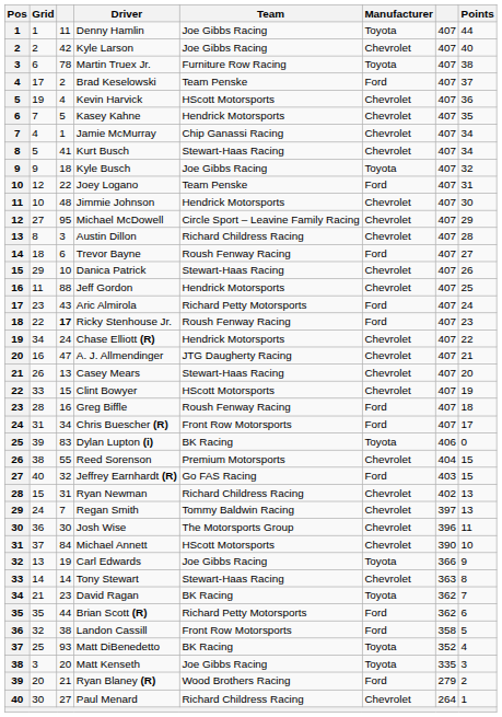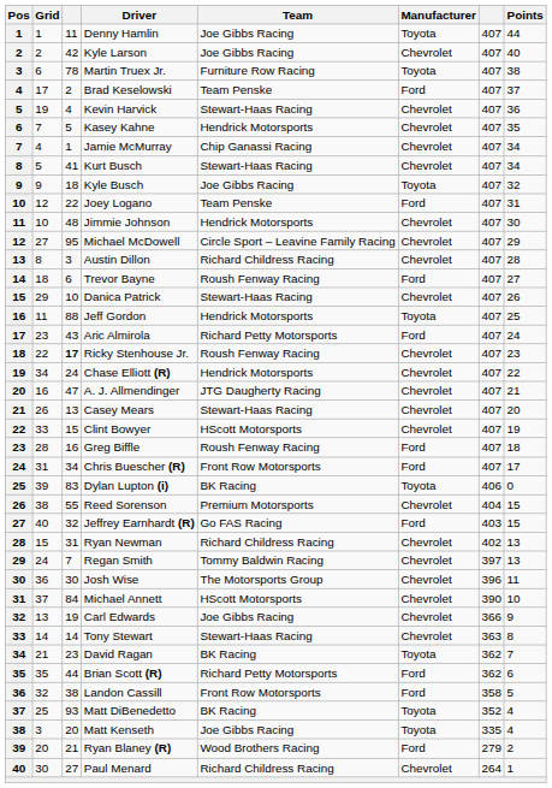 <table class="wikitable" style="font-size:95%">
 <tr>
 <th>Pos</th>
 <th>Grid</th>
 <th></th>
 <th>Driver</th>
 <th>Team</th>
 <th>Manufacturer</th>
 <th></th>
 <th>Points</th>
 </tr>
 <tr>
 <th scope="row">1</th>
 <td>1</td>
 <td>11</td>
 <td>Denny Hamlin</td>
 <td>Joe Gibbs Racing</td>
 <td>Toyota</td>
 <td>407</td>
 <td>44</td>
 </tr>
 <tr>
 <th scope="row">2</th>
 <td>2</td>
 <td>42</td>
 <td>Kyle Larson</td>
 <td>Joe Gibbs Racing</td>
 <td>Chevrolet</td>
 <td>407</td>
 <td>40</td>
 </tr>
 <tr>
 <th scope="row">3</th>
 <td>6</td>
 <td>78</td>
 <td>Martin Truex Jr.</td>
 <td>Furniture Row Racing</td>
 <td>Toyota</td>
 <td>407</td>
 <td>38</td>
 </tr>
 <tr>
 <th scope="row">4</th>
 <td>17</td>
 <td>2</td>
 <td>Brad Keselowski</td>
 <td>Team Penske</td>
 <td>Ford</td>
 <td>407</td>
 <td>37</td>
 </tr>
 <tr>
 <th scope="row">5</th>
 <td>19</td>
 <td>4</td>
 <td>Kevin Harvick</td>
-<td>HScott Motorsports</td>
+<td>Stewart-Haas Racing</td>
 <td>Chevrolet</td>
 <td>407</td>
 <td>36</td>
 </tr>
 <tr>
 <th scope="row">6</th>
 <td>7</td>
 <td>5</td>
 <td>Kasey Kahne</td>
 <td>Hendrick Motorsports</td>
 <td>Chevrolet</td>
 <td>407</td>
 <td>35</td>
 </tr>
 <tr>
 <th scope="row">7</th>
 <td>4</td>
 <td>1</td>
 <td>Jamie McMurray</td>
 <td>Chip Ganassi Racing</td>
 <td>Chevrolet</td>
 <td>407</td>
 <td>34</td>
 </tr>
 <tr>
 <th scope="row">8</th>
 <td>5</td>
 <td>41</td>
 <td>Kurt Busch</td>
 <td>Stewart-Haas Racing</td>
 <td>Chevrolet</td>
 <td>407</td>
 <td>34</td>
 </tr>
 <tr>
 <th scope="row">9</th>
 <td>9</td>
 <td>18</td>
 <td>Kyle Busch</td>
 <td>Joe Gibbs Racing</td>
 <td>Toyota</td>
 <td>407</td>
 <td>32</td>
 </tr>
 <tr>
 <th scope="row">10</th>
 <td>12</td>
 <td>22</td>
 <td>Joey Logano</td>
 <td>Team Penske</td>
 <td>Ford</td>
 <td>407</td>
 <td>31</td>
 </tr>
 <tr>
 <th scope="row">11</th>
 <td>10</td>
 <td>48</td>
 <td>Jimmie Johnson</td>
 <td>Hendrick Motorsports</td>
 <td>Chevrolet</td>
 <td>407</td>
 <td>30</td>
 </tr>
 <tr>
 <th scope="row">12</th>
 <td>27</td>
 <td>95</td>
 <td>Michael McDowell</td>
 <td>Circle Sport – Leavine Family Racing</td>
 <td>Chevrolet</td>
 <td>407</td>
 <td>29</td>
 </tr>
 <tr>
 <th scope="row">13</th>
 <td>8</td>
 <td>3</td>
 <td>Austin Dillon</td>
 <td>Richard Childress Racing</td>
 <td>Chevrolet</td>
 <td>407</td>
 <td>28</td>
 </tr>
 <tr>
 <th scope="row">14</th>
 <td>18</td>
 <td>6</td>
 <td>Trevor Bayne</td>
 <td>Roush Fenway Racing</td>
 <td>Ford</td>
 <td>407</td>
 <td>27</td>
 </tr>
 <tr>
 <th scope="row">15</th>
 <td>29</td>
 <td>10</td>
 <td>Danica Patrick</td>
 <td>Stewart-Haas Racing</td>
 <td>Chevrolet</td>
 <td>407</td>
 <td>26</td>
 </tr>
 <tr>
 <th scope="row">16</th>
 <td>11</td>
 <td>88</td>
 <td>Jeff Gordon</td>
 <td>Hendrick Motorsports</td>
-<td>Chevrolet</td>
+<td>Toyota</td>
 <td>407</td>
 <td>25</td>
 </tr>
 <tr>
 <th scope="row">17</th>
 <td>23</td>
 <td>43</td>
 <td>Aric Almirola</td>
 <td>Richard Petty Motorsports</td>
 <td>Ford</td>
 <td>407</td>
 <td>24</td>
 </tr>
 <tr>
 <th scope="row">18</th>
 <td>22</td>
 <td><strong>17</strong></td>
 <td>Ricky Stenhouse Jr.</td>
 <td>Roush Fenway Racing</td>
-<td>Ford</td>
+<td>Chevrolet</td>
 <td>407</td>
 <td>23</td>
 </tr>
 <tr>
 <th scope="row">19</th>
 <td>34</td>
 <td>24</td>
 <td>Chase Elliott <strong>(R)</strong></td>
 <td>Hendrick Motorsports</td>
 <td>Chevrolet</td>
 <td>407</td>
 <td>22</td>
 </tr>
 <tr>
 <th scope="row">20</th>
 <td>16</td>
 <td>47</td>
 <td>A. J. Allmendinger</td>
 <td>JTG Daugherty Racing</td>
 <td>Chevrolet</td>
 <td>407</td>
 <td>21</td>
 </tr>
 <tr>
 <th scope="row">21</th>
 <td>26</td>
 <td>13</td>
 <td>Casey Mears</td>
 <td>Stewart-Haas Racing</td>
 <td>Chevrolet</td>
 <td>407</td>
 <td>20</td>
 </tr>
 <tr>
 <th scope="row">22</th>
 <td>33</td>
 <td>15</td>
 <td>Clint Bowyer</td>
 <td>HScott Motorsports</td>
 <td>Chevrolet</td>
 <td>407</td>
 <td>19</td>
 </tr>
 <tr>
 <th scope="row">23</th>
 <td>28</td>
 <td>16</td>
 <td>Greg Biffle</td>
 <td>Roush Fenway Racing</td>
 <td>Ford</td>
 <td>407</td>
 <td>18</td>
 </tr>
 <tr>
 <th scope="row">24</th>
 <td>31</td>
 <td>34</td>
 <td>Chris Buescher <strong>(R)</strong></td>
 <td>Front Row Motorsports</td>
 <td>Ford</td>
 <td>407</td>
 <td>17</td>
 </tr>
 <tr>
 <th scope="row">25</th>
 <td>39</td>
 <td>83</td>
 <td>Dylan Lupton <strong>(i)</strong></td>
 <td>BK Racing</td>
 <td>Toyota</td>
 <td>406</td>
 <td>0</td>
 </tr>
 <tr>
 <th scope="row">26</th>
 <td>38</td>
 <td>55</td>
 <td>Reed Sorenson</td>
 <td>Premium Motorsports</td>
 <td>Chevrolet</td>
 <td>404</td>
 <td>15</td>
 </tr>
 <tr>
 <th scope="row">27</th>
 <td>40</td>
 <td>32</td>
 <td>Jeffrey Earnhardt <strong>(R)</strong></td>
 <td>Go FAS Racing</td>
 <td>Ford</td>
 <td>403</td>
 <td>15</td>
 </tr>
 <tr>
 <th scope="row">28</th>
 <td>15</td>
 <td>31</td>
 <td>Ryan Newman</td>
 <td>Richard Childress Racing</td>
 <td>Chevrolet</td>
 <td>402</td>
 <td>13</td>
 </tr>
 <tr>
 <th scope="row">29</th>
 <td>24</td>
 <td>7</td>
 <td>Regan Smith</td>
 <td>Tommy Baldwin Racing</td>
 <td>Chevrolet</td>
 <td>397</td>
 <td>13</td>
 </tr>
 <tr>
 <th scope="row">30</th>
 <td>36</td>
 <td>30</td>
 <td>Josh Wise</td>
 <td>The Motorsports Group</td>
 <td>Chevrolet</td>
 <td>396</td>
 <td>11</td>
 </tr>
 <tr>
 <th scope="row">31</th>
 <td>37</td>
 <td>84</td>
 <td>Michael Annett</td>
 <td>HScott Motorsports</td>
 <td>Chevrolet</td>
 <td>390</td>
 <td>10</td>
 </tr>
 <tr>
 <th scope="row">32</th>
 <td>13</td>
 <td>19</td>
 <td>Carl Edwards</td>
 <td>Joe Gibbs Racing</td>
-<td>Toyota</td>
+<td>Chevrolet</td>
 <td>366</td>
 <td>9</td>
 </tr>
 <tr>
 <th scope="row">33</th>
 <td>14</td>
 <td>14</td>
 <td>Tony Stewart</td>
 <td>Stewart-Haas Racing</td>
 <td>Chevrolet</td>
 <td>363</td>
 <td>8</td>
 </tr>
 <tr>
 <th scope="row">34</th>
 <td>21</td>
 <td>23</td>
 <td>David Ragan</td>
 <td>BK Racing</td>
 <td>Toyota</td>
 <td>362</td>
 <td>7</td>
 </tr>
 <tr>
 <th scope="row">35</th>
 <td>35</td>
 <td>44</td>
 <td>Brian Scott <strong>(R)</strong></td>
 <td>Richard Petty Motorsports</td>
 <td>Ford</td>
 <td>362</td>
 <td>6</td>
 </tr>
 <tr>
 <th scope="row">36</th>
 <td>32</td>
 <td>38</td>
 <td>Landon Cassill</td>
 <td>Front Row Motorsports</td>
 <td>Ford</td>
 <td>358</td>
 <td>5</td>
 </tr>
 <tr>
 <th scope="row">37</th>
 <td>25</td>
 <td>93</td>
 <td>Matt DiBenedetto</td>
 <td>BK Racing</td>
 <td>Toyota</td>
 <td>352</td>
 <td>4</td>
 </tr>
 <tr>
 <th scope="row">38</th>
 <td>3</td>
 <td>20</td>
 <td>Matt Kenseth</td>
 <td>Joe Gibbs Racing</td>
 <td>Toyota</td>
 <td>335</td>
-<td>3</td>
+<td>4</td>
 </tr>
 <tr>
 <th scope="row">39</th>
 <td>20</td>
 <td>21</td>
 <td>Ryan Blaney <strong>(R)</strong></td>
 <td>Wood Brothers Racing</td>
 <td>Ford</td>
 <td>279</td>
 <td>2</td>
 </tr>
 <tr>
 <th scope="row">40</th>
 <td>30</td>
 <td>27</td>
 <td>Paul Menard</td>
 <td>Richard Childress Racing</td>
 <td>Chevrolet</td>
 <td>264</td>
 <td>1</td>
 </tr>
 <tr class="sortbottom">
 <th colspan="8"></th>
 </tr>
 </table>
